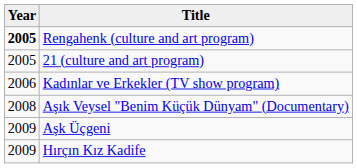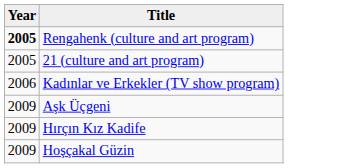 <table class="wikitable">
 <tr>
 <th style="background:#efefef;">Year</th>
 <th style="background:#efefef;">Title</th>
 </tr>
 <tr>
 <td><strong>2005</strong></td>
 <td><a href='#'>Rengahenk (culture and art program)</a></td>
 </tr>
 <tr>
 <td>2005</td>
 <td><a href='#'>21 (culture and art program)</a></td>
 </tr>
 <tr>
 <td>2006</td>
 <td><a href='#'>Kadınlar ve Erkekler (TV show program)</a></td>
 </tr>
 <tr>
-<td>2008</td>
-<td><a href='#'>Aşık Veysel "Benim Küçük Dünyam" (Documentary)</a></td>
-</tr>
-<tr>
 <td>2009</td>
 <td><a href='#'>Aşk Üçgeni</a></td>
 </tr>
 <tr>
 <td>2009</td>
 <td><a href='#'>Hırçın Kız Kadife</a></td>
 </tr>
+<tr>
+<td>2009</td>
+<td><a href='#'>Hoşçakal Güzin</a></td>
+</tr>
 </table>
